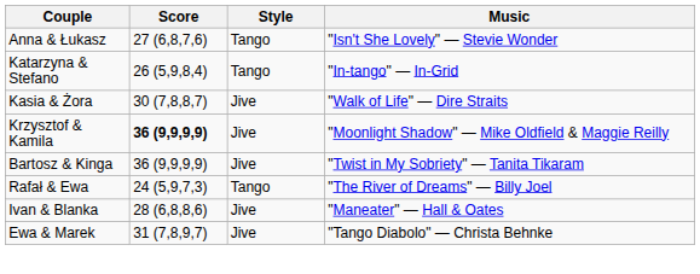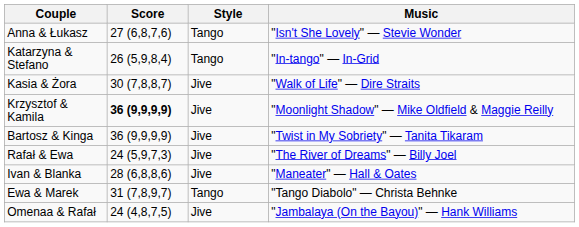 <table class="wikitable">
 <tr>
 <th width="130">Couple</th>
 <th width="100">Score</th>
 <th width="100">Style</th>
 <th width="400">Music</th>
 </tr>
 <tr>
 <td>Anna & Łukasz</td>
 <td>27 (6,8,7,6)</td>
 <td>Tango</td>
 <td>"<a href='#'>Isn't She Lovely</a>" — <a href='#'>Stevie Wonder</a></td>
 </tr>
 <tr>
 <td>Katarzyna & Stefano</td>
 <td>26 (5,9,8,4)</td>
 <td>Tango</td>
 <td>"<a href='#'>In-tango</a>" — <a href='#'>In-Grid</a></td>
 </tr>
 <tr>
 <td>Kasia & Żora</td>
 <td>30 (7,8,8,7)</td>
 <td>Jive</td>
 <td>"<a href='#'>Walk of Life</a>" — <a href='#'>Dire Straits</a></td>
 </tr>
 <tr>
 <td>Krzysztof & Kamila</td>
 <td><strong>36 (9,9,9,9)</strong></td>
 <td>Jive</td>
 <td>"<a href='#'>Moonlight Shadow</a>" — <a href='#'>Mike Oldfield</a> & <a href='#'>Maggie Reilly</a></td>
 </tr>
 <tr>
 <td>Bartosz & Kinga</td>
 <td>36 (9,9,9,9)</td>
 <td>Jive</td>
 <td>"<a href='#'>Twist in My Sobriety</a>" — <a href='#'>Tanita Tikaram</a></td>
 </tr>
 <tr>
 <td>Rafał & Ewa</td>
 <td>24 (5,9,7,3)</td>
-<td>Tango</td>
+<td>Jive</td>
 <td>"<a href='#'>The River of Dreams</a>" — <a href='#'>Billy Joel</a></td>
 </tr>
 <tr>
 <td>Ivan & Blanka</td>
 <td>28 (6,8,8,6)</td>
 <td>Jive</td>
 <td>"<a href='#'>Maneater</a>" — <a href='#'>Hall & Oates</a></td>
 </tr>
 <tr>
 <td>Ewa & Marek</td>
 <td>31 (7,8,9,7)</td>
-<td>Jive</td>
+<td>Tango</td>
 <td>"Tango Diabolo" — Christa Behnke</td>
 </tr>
+<tr>
+<td>Omenaa & Rafał</td>
+<td>24 (4,8,7,5)</td>
+<td>Jive</td>
+<td>"<a href='#'>Jambalaya (On the Bayou)</a>" — <a href='#'>Hank Williams</a></td>
+</tr>
 </table>
